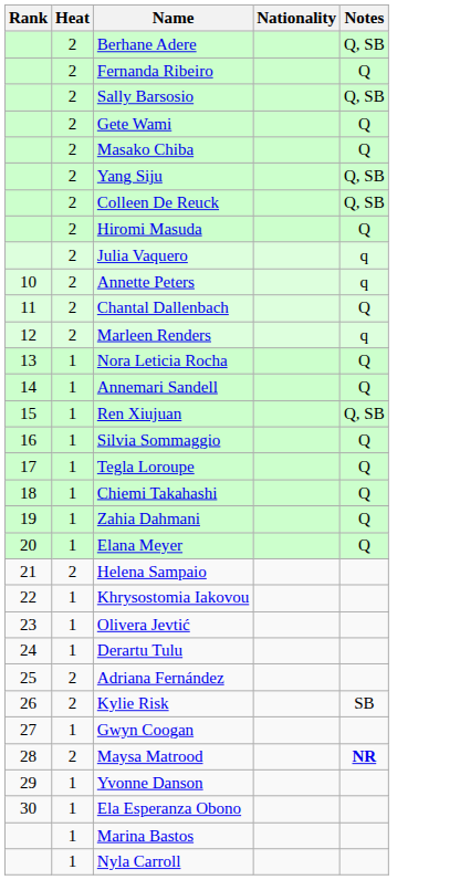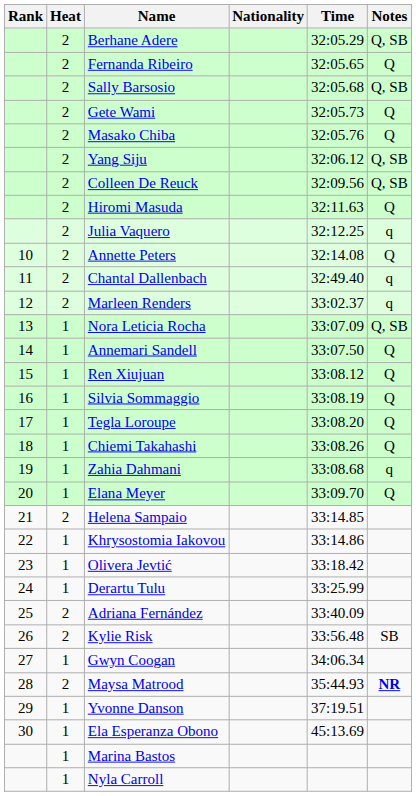 <table class="wikitable sortable" style="text-align:center">
 <tr>
 <th>Rank</th>
 <th>Heat</th>
 <th>Name</th>
 <th>Nationality</th>
+<th>Time</th>
 <th>Notes</th>
 </tr>
 <tr bgcolor=ccffcc>
 <td></td>
 <td>2</td>
 <td align=left><a href='#'>Berhane Adere</a></td>
 <td align=left></td>
+<td>32:05.29</td>
 <td>Q, SB</td>
 </tr>
 <tr bgcolor=ccffcc>
 <td></td>
 <td>2</td>
 <td align=left><a href='#'>Fernanda Ribeiro</a></td>
 <td align=left></td>
+<td>32:05.65</td>
 <td>Q</td>
 </tr>
 <tr bgcolor=ccffcc>
 <td></td>
 <td>2</td>
 <td align=left><a href='#'>Sally Barsosio</a></td>
 <td align=left></td>
+<td>32:05.68</td>
 <td>Q, SB</td>
 </tr>
 <tr bgcolor=ccffcc>
 <td></td>
 <td>2</td>
 <td align=left><a href='#'>Gete Wami</a></td>
 <td align=left></td>
+<td>32:05.73</td>
 <td>Q</td>
 </tr>
 <tr bgcolor=ccffcc>
 <td></td>
 <td>2</td>
 <td align=left><a href='#'>Masako Chiba</a></td>
 <td align=left></td>
+<td>32:05.76</td>
 <td>Q</td>
 </tr>
 <tr bgcolor=ccffcc>
 <td></td>
 <td>2</td>
 <td align=left><a href='#'>Yang Siju</a></td>
 <td align=left></td>
+<td>32:06.12</td>
 <td>Q, SB</td>
 </tr>
 <tr bgcolor=ccffcc>
 <td></td>
 <td>2</td>
 <td align=left><a href='#'>Colleen De Reuck</a></td>
 <td align=left></td>
+<td>32:09.56</td>
 <td>Q, SB</td>
 </tr>
 <tr bgcolor=ccffcc>
 <td></td>
 <td>2</td>
 <td align=left><a href='#'>Hiromi Masuda</a></td>
 <td align=left></td>
+<td>32:11.63</td>
 <td>Q</td>
 </tr>
 <tr bgcolor=ddffdd>
 <td></td>
 <td>2</td>
 <td align=left><a href='#'>Julia Vaquero</a></td>
 <td align=left></td>
+<td>32:12.25</td>
 <td>q</td>
 </tr>
 <tr bgcolor=ddffdd>
 <td>10</td>
 <td>2</td>
 <td align=left><a href='#'>Annette Peters</a></td>
 <td align=left></td>
-<td>q</td>
+<td>32:14.08</td>
+<td>Q</td>
 </tr>
 <tr bgcolor=ddffdd>
 <td>11</td>
 <td>2</td>
 <td align=left><a href='#'>Chantal Dallenbach</a></td>
 <td align=left></td>
-<td>Q</td>
+<td>32:49.40</td>
+<td>q</td>
 </tr>
 <tr bgcolor=ddffdd>
 <td>12</td>
 <td>2</td>
 <td align=left><a href='#'>Marleen Renders</a></td>
 <td align=left></td>
+<td>33:02.37</td>
 <td>q</td>
 </tr>
 <tr bgcolor=ccffcc>
 <td>13</td>
 <td>1</td>
 <td align=left><a href='#'>Nora Leticia Rocha</a></td>
 <td align=left></td>
-<td>Q</td>
+<td>33:07.09</td>
+<td>Q, SB</td>
 </tr>
 <tr bgcolor=ccffcc>
 <td>14</td>
 <td>1</td>
 <td align=left><a href='#'>Annemari Sandell</a></td>
 <td align=left></td>
+<td>33:07.50</td>
 <td>Q</td>
 </tr>
 <tr bgcolor=ccffcc>
 <td>15</td>
 <td>1</td>
 <td align=left><a href='#'>Ren Xiujuan</a></td>
 <td align=left></td>
-<td>Q, SB</td>
+<td>33:08.12</td>
+<td>Q</td>
 </tr>
 <tr bgcolor=ccffcc>
 <td>16</td>
 <td>1</td>
 <td align=left><a href='#'>Silvia Sommaggio</a></td>
 <td align=left></td>
+<td>33:08.19</td>
 <td>Q</td>
 </tr>
 <tr bgcolor=ccffcc>
 <td>17</td>
 <td>1</td>
 <td align=left><a href='#'>Tegla Loroupe</a></td>
 <td align=left></td>
+<td>33:08.20</td>
 <td>Q</td>
 </tr>
 <tr bgcolor=ccffcc>
 <td>18</td>
 <td>1</td>
 <td align=left><a href='#'>Chiemi Takahashi</a></td>
 <td align=left></td>
+<td>33:08.26</td>
 <td>Q</td>
 </tr>
 <tr bgcolor=ccffcc>
 <td>19</td>
 <td>1</td>
 <td align=left><a href='#'>Zahia Dahmani</a></td>
 <td align=left></td>
-<td>Q</td>
+<td>33:08.68</td>
+<td>q</td>
 </tr>
 <tr bgcolor=ccffcc>
 <td>20</td>
 <td>1</td>
 <td align=left><a href='#'>Elana Meyer</a></td>
 <td align=left></td>
+<td>33:09.70</td>
 <td>Q</td>
 </tr>
 <tr>
 <td>21</td>
 <td>2</td>
 <td align=left><a href='#'>Helena Sampaio</a></td>
 <td align=left></td>
+<td>33:14.85</td>
 <td></td>
 </tr>
 <tr>
 <td>22</td>
 <td>1</td>
 <td align=left><a href='#'>Khrysostomia Iakovou</a></td>
 <td align=left></td>
+<td>33:14.86</td>
 <td></td>
 </tr>
 <tr>
 <td>23</td>
 <td>1</td>
 <td align=left><a href='#'>Olivera Jevtić</a></td>
 <td align=left></td>
+<td>33:18.42</td>
 <td></td>
 </tr>
 <tr>
 <td>24</td>
 <td>1</td>
 <td align=left><a href='#'>Derartu Tulu</a></td>
 <td align=left></td>
+<td>33:25.99</td>
 <td></td>
 </tr>
 <tr>
 <td>25</td>
 <td>2</td>
 <td align=left><a href='#'>Adriana Fernández</a></td>
 <td align=left></td>
+<td>33:40.09</td>
 <td></td>
 </tr>
 <tr>
 <td>26</td>
 <td>2</td>
 <td align=left><a href='#'>Kylie Risk</a></td>
 <td align=left></td>
+<td>33:56.48</td>
 <td>SB</td>
 </tr>
 <tr>
 <td>27</td>
 <td>1</td>
 <td align=left><a href='#'>Gwyn Coogan</a></td>
 <td align=left></td>
+<td>34:06.34</td>
 <td></td>
 </tr>
 <tr>
 <td>28</td>
 <td>2</td>
 <td align=left><a href='#'>Maysa Matrood</a></td>
 <td align=left></td>
+<td>35:44.93</td>
 <td><strong><a href='#'>NR</a></strong></td>
 </tr>
 <tr>
 <td>29</td>
 <td>1</td>
 <td align=left><a href='#'>Yvonne Danson</a></td>
 <td align=left></td>
+<td>37:19.51</td>
 <td></td>
 </tr>
 <tr>
 <td>30</td>
 <td>1</td>
 <td align=left><a href='#'>Ela Esperanza Obono</a></td>
 <td align=left></td>
+<td>45:13.69</td>
 <td></td>
 </tr>
 <tr>
 <td></td>
 <td>1</td>
 <td align=left><a href='#'>Marina Bastos</a></td>
 <td align=left></td>
 <td></td>
+<td></td>
 </tr>
 <tr>
 <td></td>
 <td>1</td>
 <td align=left><a href='#'>Nyla Carroll</a></td>
 <td align=left></td>
 <td></td>
+<td></td>
 </tr>
 </table>
